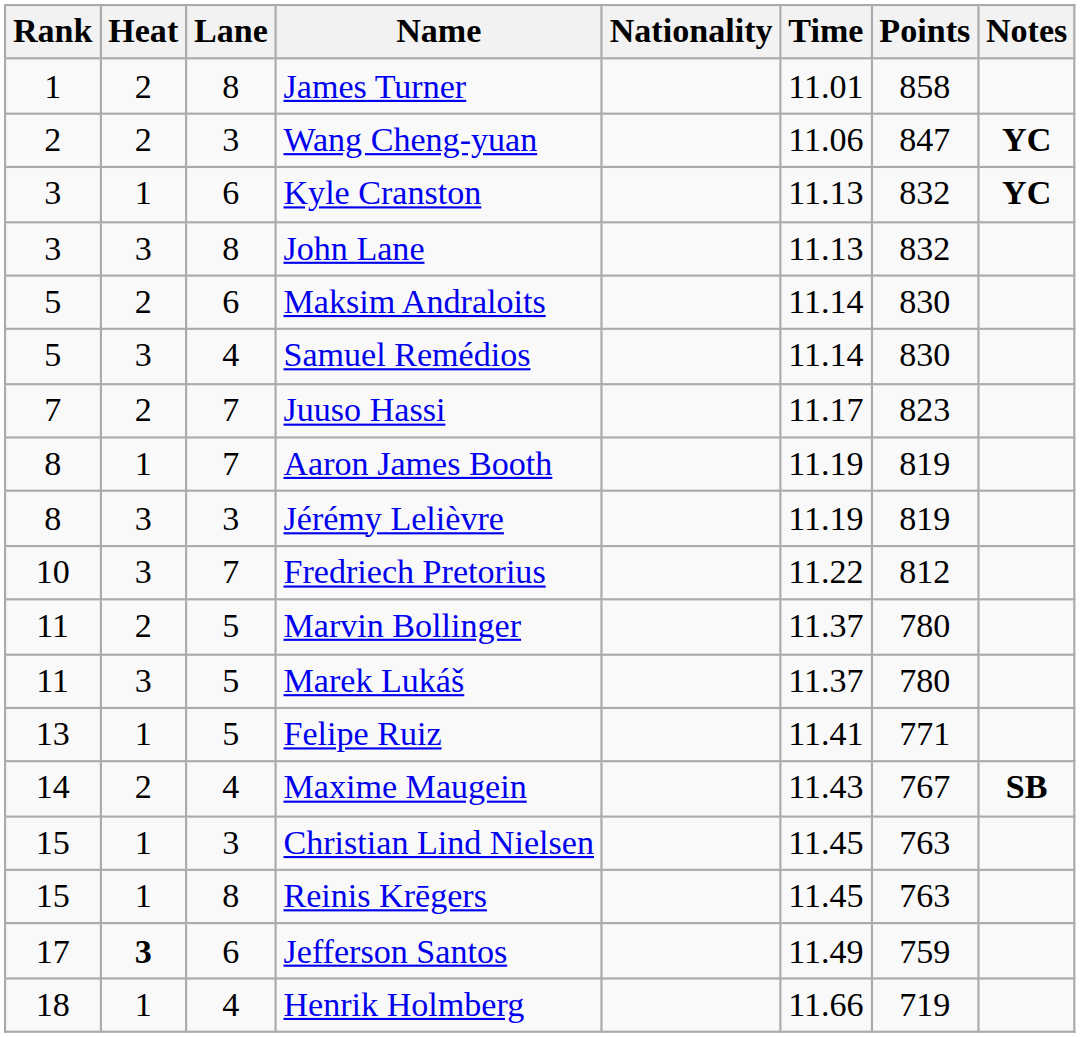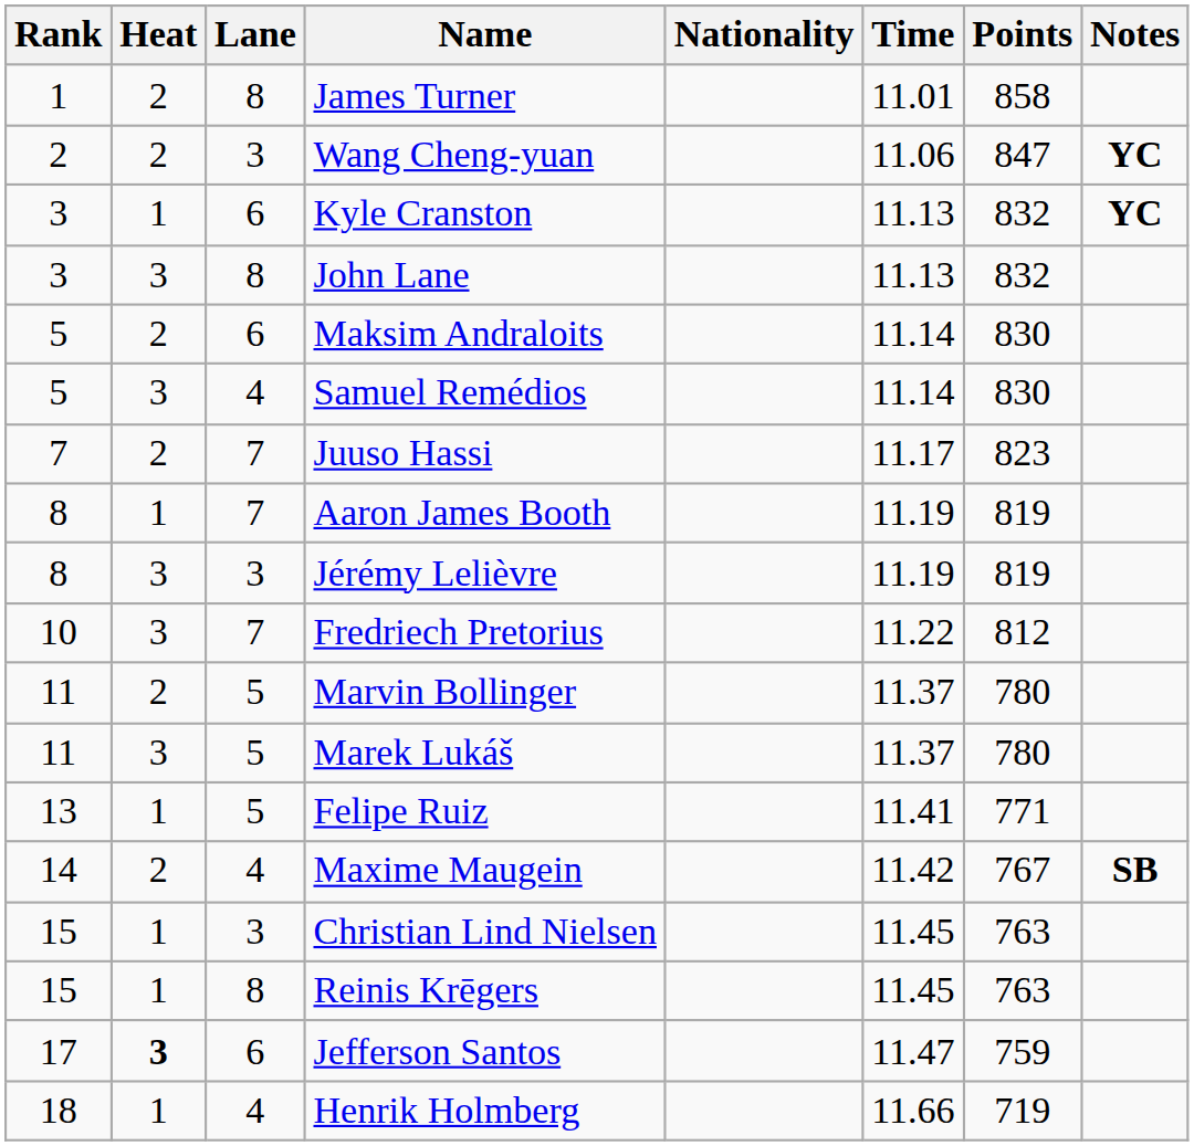 <table class="wikitable sortable" style="text-align:center">
 <tr>
 <th>Rank</th>
 <th>Heat</th>
 <th>Lane</th>
 <th>Name</th>
 <th>Nationality</th>
 <th>Time</th>
 <th>Points</th>
 <th>Notes</th>
 </tr>
 <tr>
 <td>1</td>
 <td>2</td>
 <td>8</td>
 <td align="left"><a href='#'>James Turner</a></td>
 <td align="left"></td>
 <td>11.01</td>
 <td>858</td>
 <td></td>
 </tr>
 <tr>
 <td>2</td>
 <td>2</td>
 <td>3</td>
 <td align="left"><a href='#'>Wang Cheng-yuan</a></td>
 <td align="left"></td>
 <td>11.06</td>
 <td>847</td>
 <td><strong>YC</strong></td>
 </tr>
 <tr>
 <td>3</td>
 <td>1</td>
 <td>6</td>
 <td align="left"><a href='#'>Kyle Cranston</a></td>
 <td align="left"></td>
 <td>11.13</td>
 <td>832</td>
 <td><strong>YC</strong></td>
 </tr>
 <tr>
 <td>3</td>
 <td>3</td>
 <td>8</td>
 <td align="left"><a href='#'>John Lane</a></td>
 <td align="left"></td>
 <td>11.13</td>
 <td>832</td>
 <td></td>
 </tr>
 <tr>
 <td>5</td>
 <td>2</td>
 <td>6</td>
 <td align="left"><a href='#'>Maksim Andraloits</a></td>
 <td align="left"></td>
 <td>11.14</td>
 <td>830</td>
 <td></td>
 </tr>
 <tr>
 <td>5</td>
 <td>3</td>
 <td>4</td>
 <td align="left"><a href='#'>Samuel Remédios</a></td>
 <td align="left"></td>
 <td>11.14</td>
 <td>830</td>
 <td></td>
 </tr>
 <tr>
 <td>7</td>
 <td>2</td>
 <td>7</td>
 <td align="left"><a href='#'>Juuso Hassi</a></td>
 <td align="left"></td>
 <td>11.17</td>
 <td>823</td>
 <td></td>
 </tr>
 <tr>
 <td>8</td>
 <td>1</td>
 <td>7</td>
 <td align="left"><a href='#'>Aaron James Booth</a></td>
 <td align="left"></td>
 <td>11.19</td>
 <td>819</td>
 <td></td>
 </tr>
 <tr>
 <td>8</td>
 <td>3</td>
 <td>3</td>
 <td align="left"><a href='#'>Jérémy Lelièvre</a></td>
 <td align="left"></td>
 <td>11.19</td>
 <td>819</td>
 <td></td>
 </tr>
 <tr>
 <td>10</td>
 <td>3</td>
 <td>7</td>
 <td align="left"><a href='#'>Fredriech Pretorius</a></td>
 <td align="left"></td>
 <td>11.22</td>
 <td>812</td>
 <td></td>
 </tr>
 <tr>
 <td>11</td>
 <td>2</td>
 <td>5</td>
 <td align="left"><a href='#'>Marvin Bollinger</a></td>
 <td align="left"></td>
 <td>11.37</td>
 <td>780</td>
 <td></td>
 </tr>
 <tr>
 <td>11</td>
 <td>3</td>
 <td>5</td>
 <td align="left"><a href='#'>Marek Lukáš</a></td>
 <td align="left"></td>
 <td>11.37</td>
 <td>780</td>
 <td></td>
 </tr>
 <tr>
 <td>13</td>
 <td>1</td>
 <td>5</td>
 <td align="left"><a href='#'>Felipe Ruiz</a></td>
 <td align="left"></td>
 <td>11.41</td>
 <td>771</td>
 <td></td>
 </tr>
 <tr>
 <td>14</td>
 <td>2</td>
 <td>4</td>
 <td align="left"><a href='#'>Maxime Maugein</a></td>
 <td align="left"></td>
-<td>11.43</td>
+<td>11.42</td>
 <td>767</td>
 <td><strong>SB</strong></td>
 </tr>
 <tr>
 <td>15</td>
 <td>1</td>
 <td>3</td>
 <td align="left"><a href='#'>Christian Lind Nielsen</a></td>
 <td align="left"></td>
 <td>11.45</td>
 <td>763</td>
 <td></td>
 </tr>
 <tr>
 <td>15</td>
 <td>1</td>
 <td>8</td>
 <td align="left"><a href='#'>Reinis Krēgers</a></td>
 <td align="left"></td>
 <td>11.45</td>
 <td>763</td>
 <td></td>
 </tr>
 <tr>
 <td>17</td>
 <td><strong>3</strong></td>
 <td>6</td>
 <td align="left"><a href='#'>Jefferson Santos</a></td>
 <td align="left"></td>
-<td>11.49</td>
+<td>11.47</td>
 <td>759</td>
 <td></td>
 </tr>
 <tr>
 <td>18</td>
 <td>1</td>
 <td>4</td>
 <td align="left"><a href='#'>Henrik Holmberg</a></td>
 <td align="left"></td>
 <td>11.66</td>
 <td>719</td>
 <td></td>
 </tr>
 </table>
